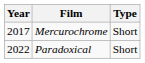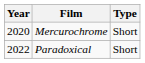 <table class="wikitable">
 <tr>
 <th>Year</th>
 <th>Film</th>
 <th>Type</th>
 </tr>
 <tr>
-<td>2017</td>
+<td>2020</td>
 <td><em>Mercurochrome</em></td>
 <td>Short</td>
 </tr>
 <tr>
 <td>2022</td>
 <td><em>Paradoxical</em></td>
 <td>Short</td>
 </tr>
 </table>
